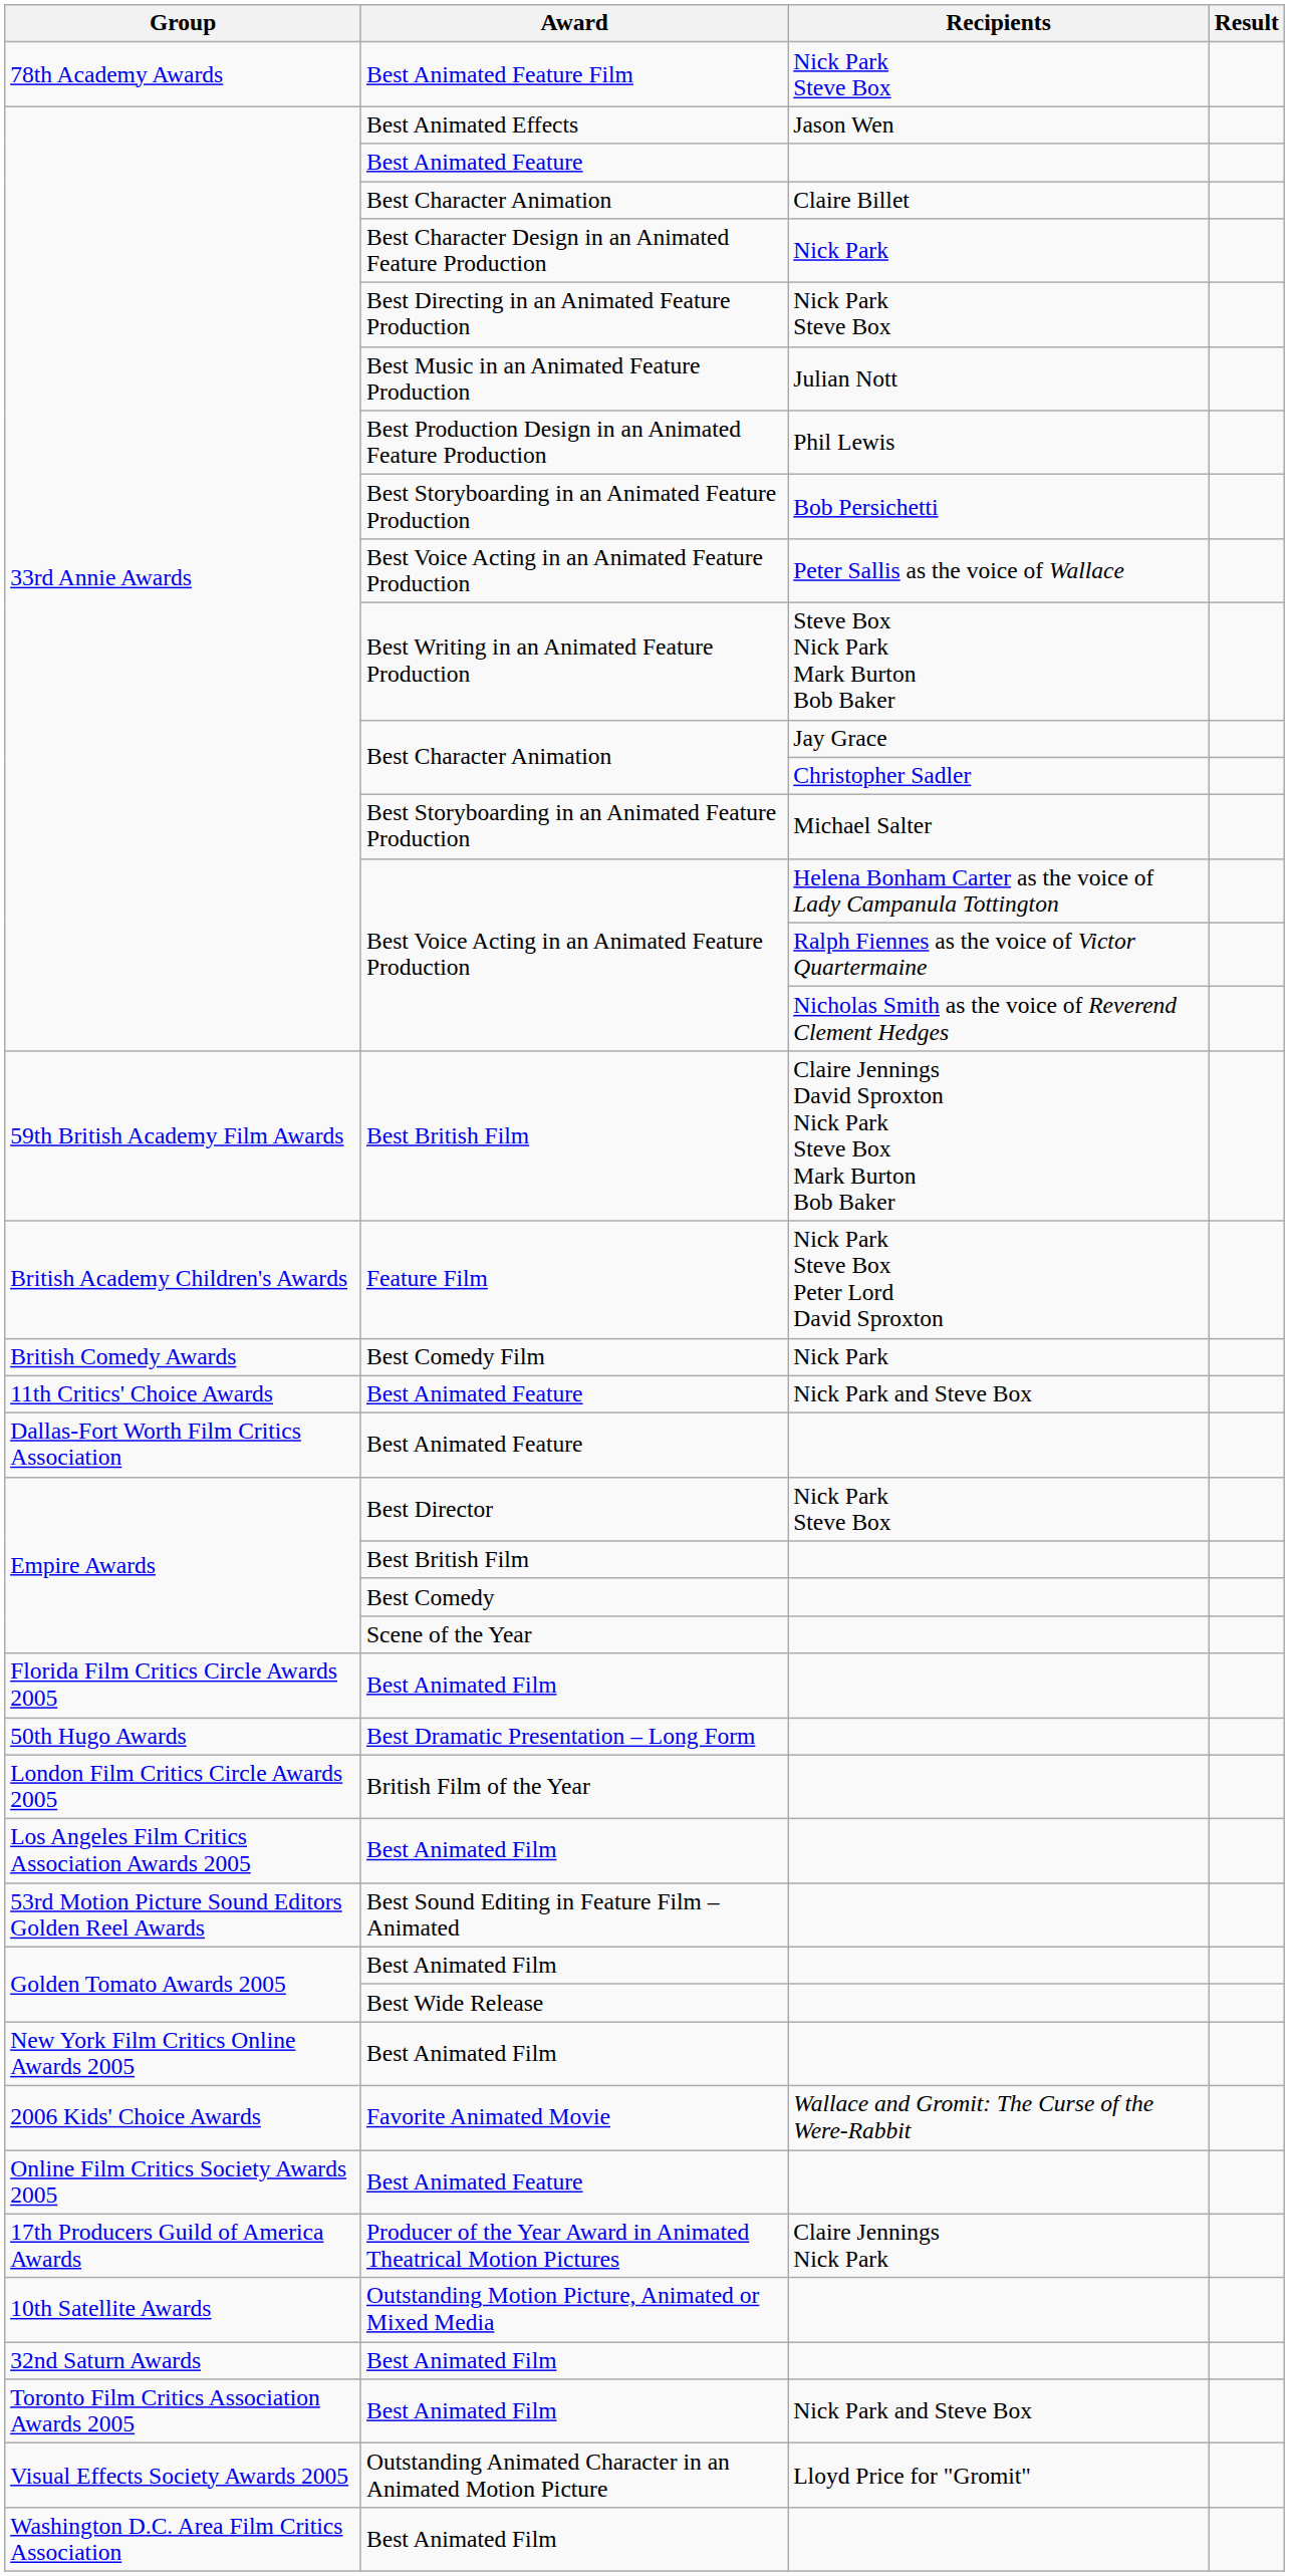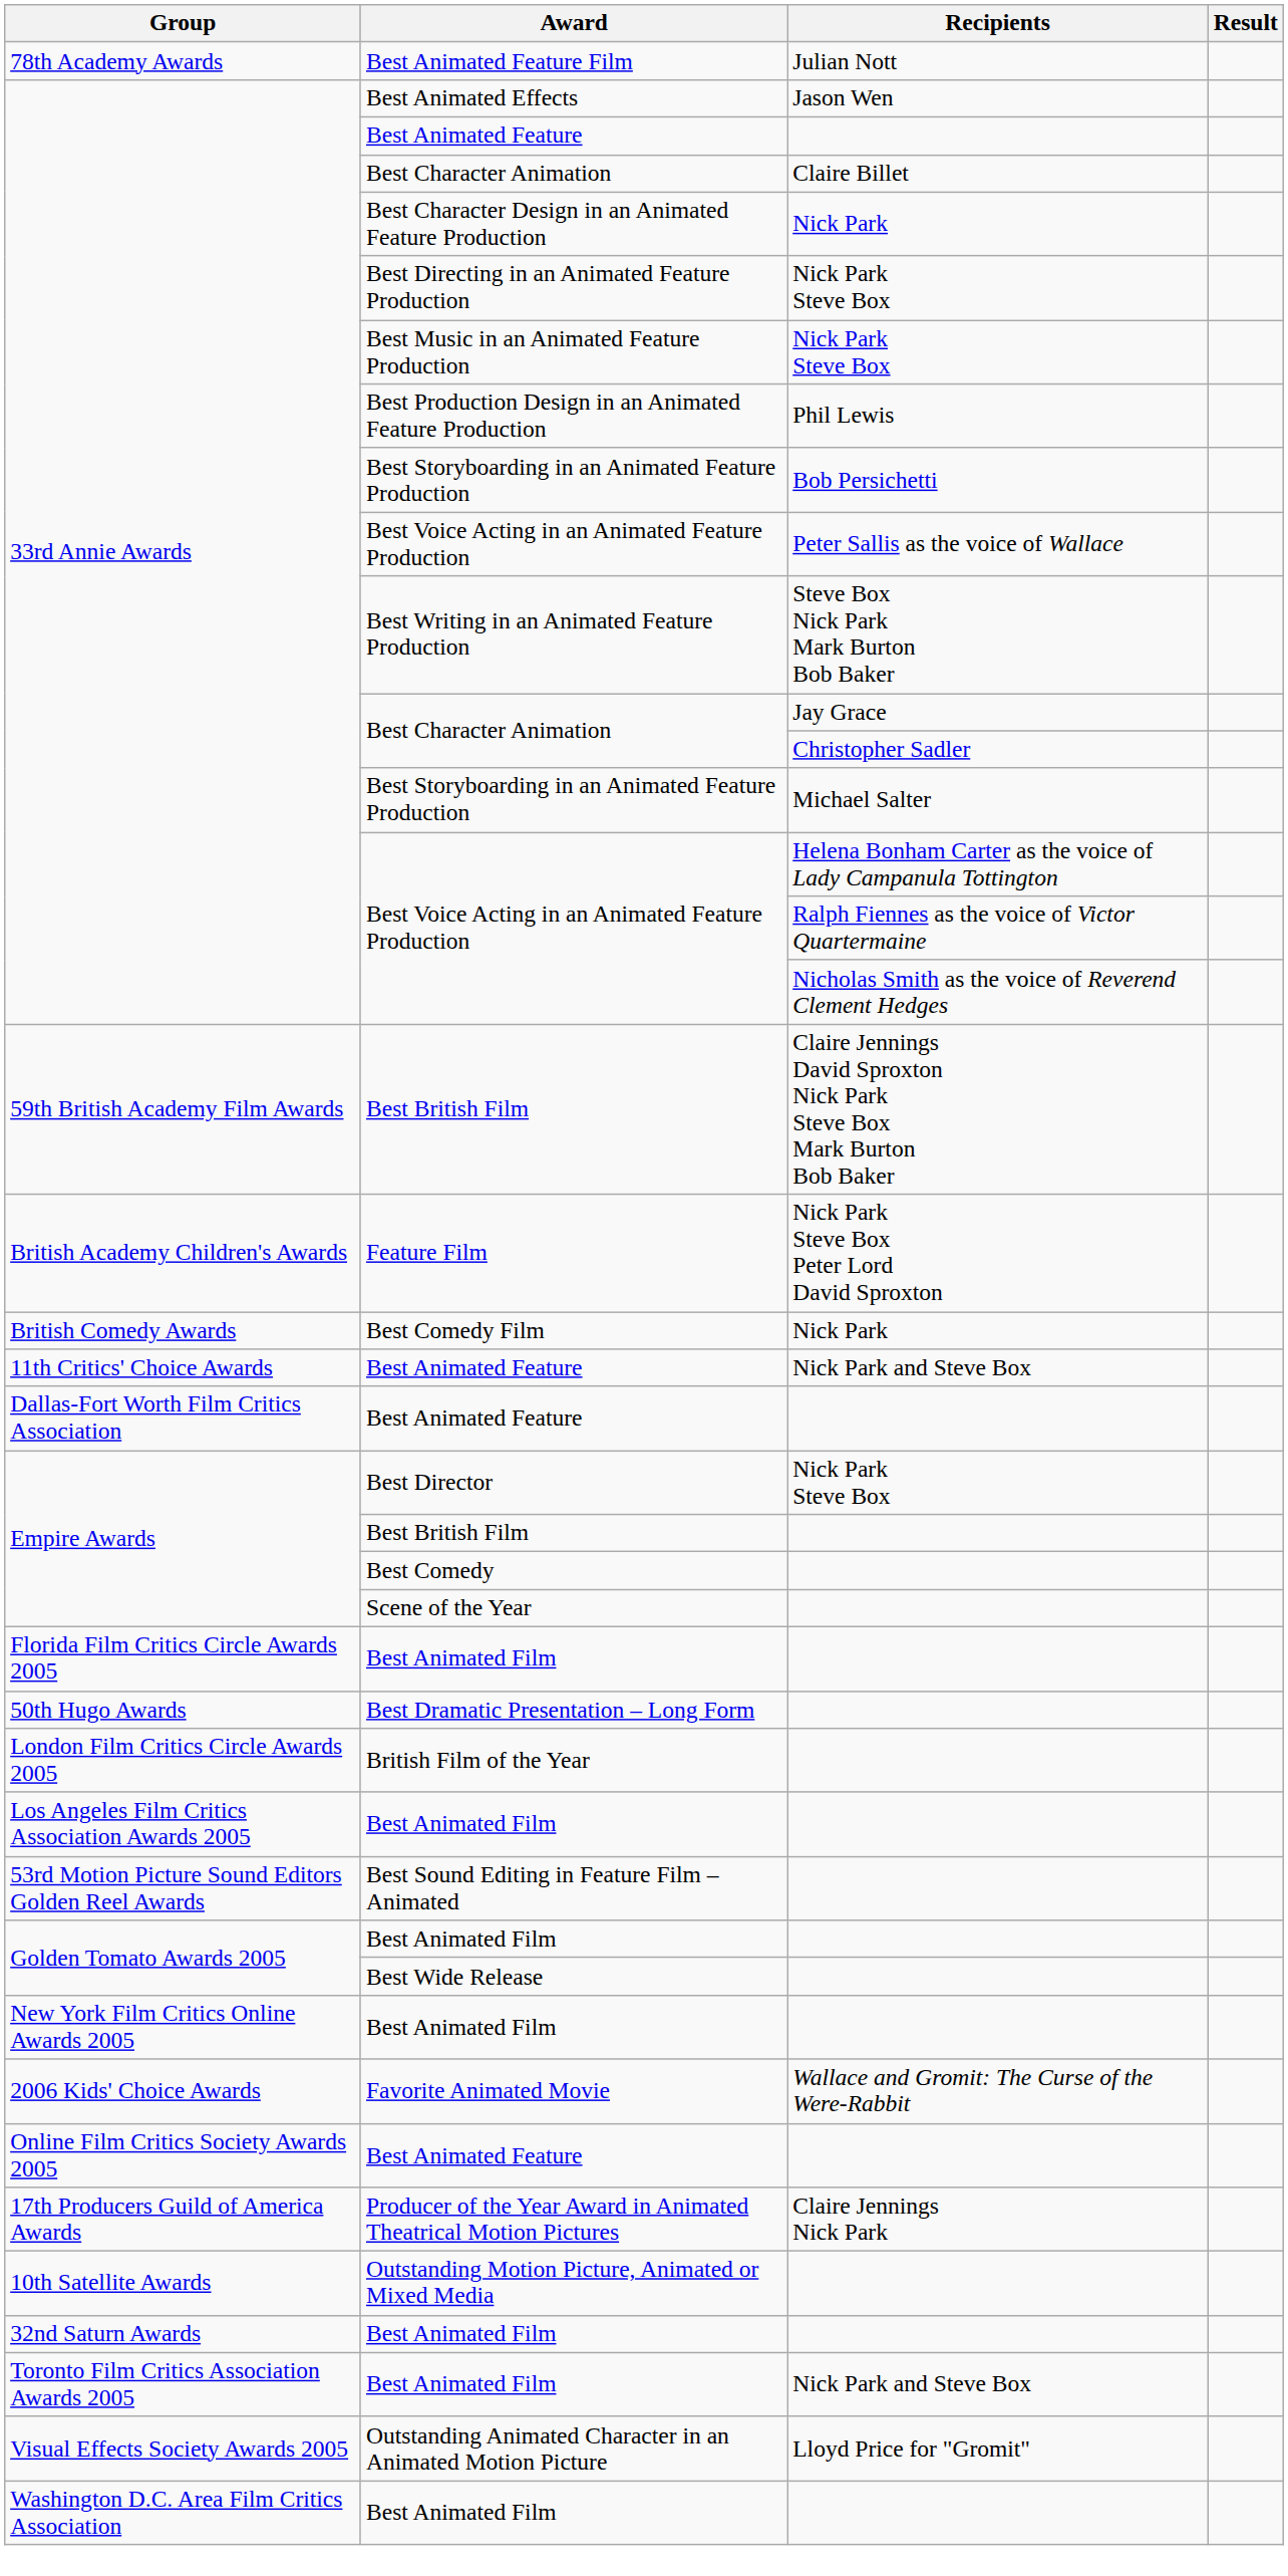 <table class="wikitable">
 <tr>
 <th>Group</th>
 <th>Award</th>
 <th>Recipients</th>
 <th>Result</th>
 </tr>
 <tr>
 <td><a href='#'>78th Academy Awards</a></td>
 <td><a href='#'>Best Animated Feature Film</a></td>
-<td><a href='#'>Nick Park</a><br><a href='#'>Steve Box</a></td>
+<td>Julian Nott</td>
 <td></td>
 </tr>
 <tr>
 <td rowspan="16"><a href='#'>33rd Annie Awards</a></td>
 <td>Best Animated Effects</td>
 <td>Jason Wen</td>
 <td></td>
 </tr>
 <tr>
 <td><a href='#'>Best Animated Feature</a></td>
 <td></td>
 <td></td>
 </tr>
 <tr>
 <td>Best Character Animation</td>
 <td>Claire Billet</td>
 <td></td>
 </tr>
 <tr>
 <td>Best Character Design in an Animated Feature Production</td>
 <td><a href='#'>Nick Park</a></td>
 <td></td>
 </tr>
 <tr>
 <td>Best Directing in an Animated Feature Production</td>
 <td>Nick Park<br>Steve Box</td>
 <td></td>
 </tr>
 <tr>
 <td>Best Music in an Animated Feature Production</td>
-<td>Julian Nott</td>
+<td><a href='#'>Nick Park</a><br><a href='#'>Steve Box</a></td>
 <td></td>
 </tr>
 <tr>
 <td>Best Production Design in an Animated Feature Production</td>
 <td>Phil Lewis</td>
 <td></td>
 </tr>
 <tr>
 <td>Best Storyboarding in an Animated Feature Production</td>
 <td><a href='#'>Bob Persichetti</a></td>
 <td></td>
 </tr>
 <tr>
 <td>Best Voice Acting in an Animated Feature Production</td>
 <td><a href='#'>Peter Sallis</a> as the voice of <em>Wallace</em></td>
 <td></td>
 </tr>
 <tr>
 <td>Best Writing in an Animated Feature Production</td>
 <td>Steve Box<br>Nick Park<br>Mark Burton<br>Bob Baker</td>
 <td></td>
 </tr>
 <tr>
 <td rowspan="2">Best Character Animation</td>
 <td>Jay Grace</td>
 <td></td>
 </tr>
 <tr>
 <td><a href='#'>Christopher Sadler</a></td>
 <td></td>
 </tr>
 <tr>
 <td>Best Storyboarding in an Animated Feature Production</td>
 <td>Michael Salter</td>
 <td></td>
 </tr>
 <tr>
 <td rowspan="3">Best Voice Acting in an Animated Feature Production</td>
 <td><a href='#'>Helena Bonham Carter</a> as the voice of <em>Lady Campanula Tottington</em></td>
 <td></td>
 </tr>
 <tr>
 <td><a href='#'>Ralph Fiennes</a> as the voice of <em>Victor Quartermaine</em></td>
 <td></td>
 </tr>
 <tr>
 <td><a href='#'>Nicholas Smith</a> as the voice of <em>Reverend Clement Hedges</em></td>
 <td></td>
 </tr>
 <tr>
 <td><a href='#'>59th British Academy Film Awards</a></td>
 <td><a href='#'>Best British Film</a></td>
 <td>Claire Jennings<br>David Sproxton<br>Nick Park<br>Steve Box<br>Mark Burton<br>Bob Baker</td>
 <td></td>
 </tr>
 <tr>
 <td><a href='#'>British Academy Children's Awards</a></td>
 <td><a href='#'>Feature Film</a></td>
 <td>Nick Park<br>Steve Box<br>Peter Lord<br>David Sproxton</td>
 <td></td>
 </tr>
 <tr>
 <td><a href='#'>British Comedy Awards</a></td>
 <td>Best Comedy Film</td>
 <td>Nick Park</td>
 <td></td>
 </tr>
 <tr>
 <td><a href='#'>11th Critics' Choice Awards</a></td>
 <td><a href='#'>Best Animated Feature</a></td>
 <td>Nick Park and Steve Box</td>
 <td></td>
 </tr>
 <tr>
 <td><a href='#'>Dallas-Fort Worth Film Critics Association</a></td>
 <td>Best Animated Feature</td>
 <td></td>
 <td></td>
 </tr>
 <tr>
 <td rowspan="4"><a href='#'>Empire Awards</a></td>
 <td>Best Director</td>
 <td>Nick Park<br>Steve Box</td>
 <td></td>
 </tr>
 <tr>
 <td>Best British Film</td>
 <td></td>
 <td></td>
 </tr>
 <tr>
 <td>Best Comedy</td>
 <td></td>
 <td></td>
 </tr>
 <tr>
 <td>Scene of the Year</td>
 <td></td>
 <td></td>
 </tr>
 <tr>
 <td><a href='#'>Florida Film Critics Circle Awards 2005</a></td>
 <td><a href='#'>Best Animated Film</a></td>
 <td></td>
 <td></td>
 </tr>
 <tr>
 <td><a href='#'>50th Hugo Awards</a></td>
 <td><a href='#'>Best Dramatic Presentation – Long Form</a></td>
 <td></td>
 <td></td>
 </tr>
 <tr>
 <td><a href='#'>London Film Critics Circle Awards 2005</a></td>
 <td>British Film of the Year</td>
 <td></td>
 <td></td>
 </tr>
 <tr>
 <td><a href='#'>Los Angeles Film Critics Association Awards 2005</a></td>
 <td><a href='#'>Best Animated Film</a></td>
 <td></td>
 <td></td>
 </tr>
 <tr>
 <td><a href='#'>53rd Motion Picture Sound Editors Golden Reel Awards</a></td>
 <td>Best Sound Editing in Feature Film – Animated</td>
 <td></td>
 <td></td>
 </tr>
 <tr>
 <td rowspan="2"><a href='#'>Golden Tomato Awards 2005</a></td>
 <td>Best Animated Film</td>
 <td></td>
 <td></td>
 </tr>
 <tr>
 <td>Best Wide Release</td>
 <td></td>
 <td></td>
 </tr>
 <tr>
 <td><a href='#'>New York Film Critics Online Awards 2005</a></td>
 <td>Best Animated Film</td>
 <td></td>
 <td></td>
 </tr>
 <tr>
 <td><a href='#'>2006 Kids' Choice Awards</a></td>
 <td><a href='#'>Favorite Animated Movie</a></td>
 <td><em>Wallace and Gromit: The Curse of the Were-Rabbit</em></td>
 <td></td>
 </tr>
 <tr>
 <td><a href='#'>Online Film Critics Society Awards 2005</a></td>
 <td><a href='#'>Best Animated Feature</a></td>
 <td></td>
 <td></td>
 </tr>
 <tr>
 <td><a href='#'>17th Producers Guild of America Awards</a></td>
 <td><a href='#'>Producer of the Year Award in Animated Theatrical Motion Pictures</a></td>
 <td>Claire Jennings<br>Nick Park</td>
 <td></td>
 </tr>
 <tr>
 <td><a href='#'>10th Satellite Awards</a></td>
 <td><a href='#'>Outstanding Motion Picture, Animated or Mixed Media</a></td>
 <td></td>
 <td></td>
 </tr>
 <tr>
 <td><a href='#'>32nd Saturn Awards</a></td>
 <td><a href='#'>Best Animated Film</a></td>
 <td></td>
 <td></td>
 </tr>
 <tr>
 <td><a href='#'>Toronto Film Critics Association Awards 2005</a></td>
 <td><a href='#'>Best Animated Film</a></td>
 <td>Nick Park and Steve Box</td>
 <td></td>
 </tr>
 <tr>
 <td><a href='#'>Visual Effects Society Awards 2005</a></td>
 <td>Outstanding Animated Character in an Animated Motion Picture</td>
 <td>Lloyd Price for "Gromit"</td>
 <td></td>
 </tr>
 <tr>
 <td><a href='#'>Washington D.C. Area Film Critics Association</a></td>
 <td>Best Animated Film</td>
 <td></td>
 <td></td>
 </tr>
 </table>
